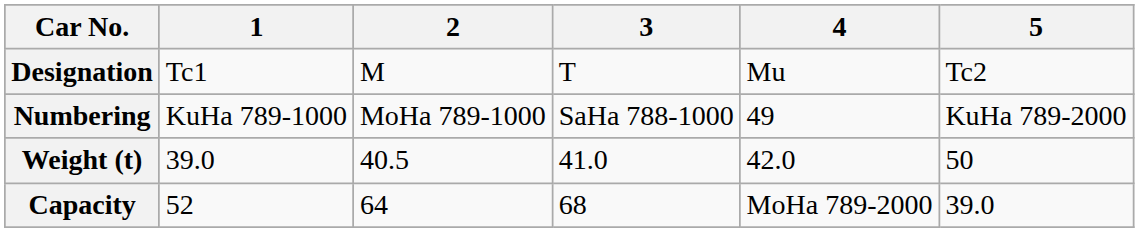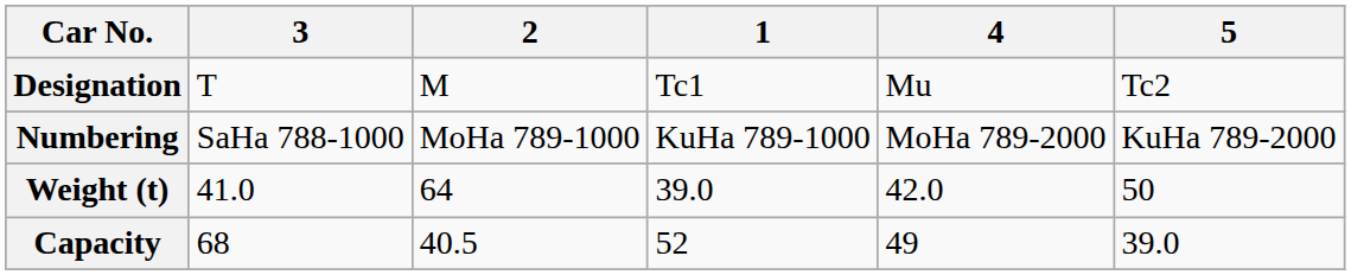 <table class="wikitable">
 <tr>
 <th>Car No.</th>
+<th>3</th>
+<th>2</th>
 <th>1</th>
-<th>2</th>
-<th>3</th>
 <th>4</th>
 <th>5</th>
 </tr>
 <tr>
 <th>Designation</th>
+<td>T</td>
+<td>M</td>
 <td>Tc1</td>
-<td>M</td>
-<td>T</td>
 <td>Mu</td>
 <td>Tc2</td>
 </tr>
 <tr>
 <th>Numbering</th>
+<td>SaHa 788-1000</td>
+<td>MoHa 789-1000</td>
 <td>KuHa 789-1000</td>
-<td>MoHa 789-1000</td>
-<td>SaHa 788-1000</td>
-<td>49</td>
+<td>MoHa 789-2000</td>
 <td>KuHa 789-2000</td>
 </tr>
 <tr>
 <th>Weight (t)</th>
+<td>41.0</td>
+<td>64</td>
 <td>39.0</td>
-<td>40.5</td>
-<td>41.0</td>
 <td>42.0</td>
 <td>50</td>
 </tr>
 <tr>
 <th>Capacity</th>
+<td>68</td>
+<td>40.5</td>
 <td>52</td>
-<td>64</td>
-<td>68</td>
-<td>MoHa 789-2000</td>
+<td>49</td>
 <td>39.0</td>
 </tr>
 </table>
